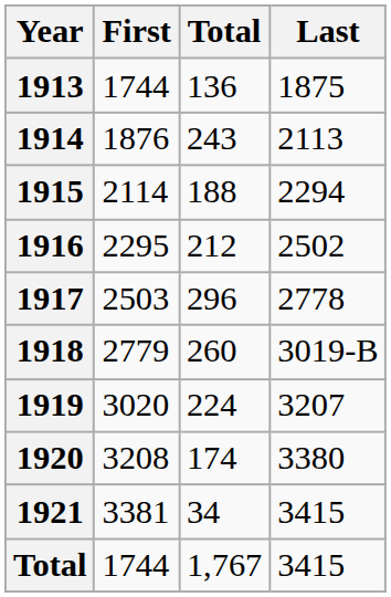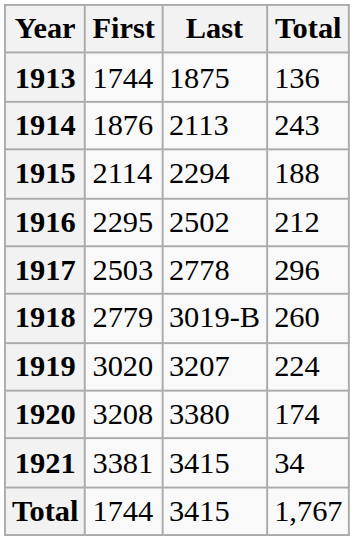 <table class="wikitable">
 <tr>
 <th>Year</th>
 <th>First</th>
+<th>Last</th>
 <th>Total</th>
-<th>Last</th>
 </tr>
 <tr>
 <th>1913</th>
 <td>1744</td>
+<td>1875</td>
 <td>136</td>
-<td>1875</td>
 </tr>
 <tr>
 <th>1914</th>
 <td>1876</td>
+<td>2113</td>
 <td>243</td>
-<td>2113</td>
 </tr>
 <tr>
 <th>1915</th>
 <td>2114</td>
+<td>2294</td>
 <td>188</td>
-<td>2294</td>
 </tr>
 <tr>
 <th>1916</th>
 <td>2295</td>
+<td>2502</td>
 <td>212</td>
-<td>2502</td>
 </tr>
 <tr>
 <th>1917</th>
 <td>2503</td>
+<td>2778</td>
 <td>296</td>
-<td>2778</td>
 </tr>
 <tr>
 <th>1918</th>
 <td>2779</td>
+<td>3019-B</td>
 <td>260</td>
-<td>3019-B</td>
 </tr>
 <tr>
 <th>1919</th>
 <td>3020</td>
+<td>3207</td>
 <td>224</td>
-<td>3207</td>
 </tr>
 <tr>
 <th>1920</th>
 <td>3208</td>
+<td>3380</td>
 <td>174</td>
-<td>3380</td>
 </tr>
 <tr>
 <th>1921</th>
 <td>3381</td>
+<td>3415</td>
 <td>34</td>
-<td>3415</td>
 </tr>
 <tr>
 <th>Total</th>
 <td>1744</td>
+<td>3415</td>
 <td>1,767</td>
-<td>3415</td>
 </tr>
 </table>
